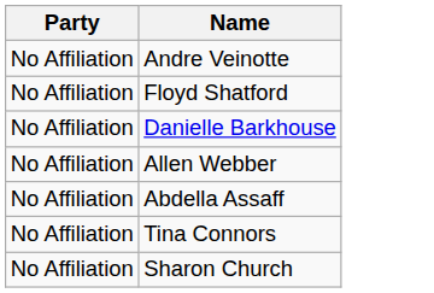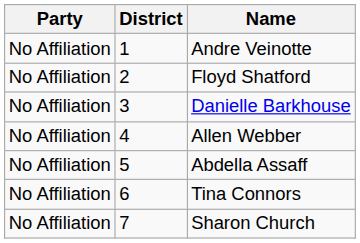 <table class="wikitable">
 <tr>
 <th>Party</th>
+<th>District</th>
 <th>Name</th>
 </tr>
 <tr>
 <td>No Affiliation</td>
+<td>1</td>
 <td>Andre Veinotte</td>
 </tr>
 <tr>
 <td>No Affiliation</td>
+<td>2</td>
 <td>Floyd Shatford</td>
 </tr>
 <tr>
 <td>No Affiliation</td>
+<td>3</td>
 <td><a href='#'>Danielle Barkhouse</a></td>
 </tr>
 <tr>
 <td>No Affiliation</td>
+<td>4</td>
 <td>Allen Webber</td>
 </tr>
 <tr>
 <td>No Affiliation</td>
+<td>5</td>
 <td>Abdella Assaff</td>
 </tr>
 <tr>
 <td>No Affiliation</td>
+<td>6</td>
 <td>Tina Connors</td>
 </tr>
 <tr>
 <td>No Affiliation</td>
+<td>7</td>
 <td>Sharon Church</td>
 </tr>
 </table>
